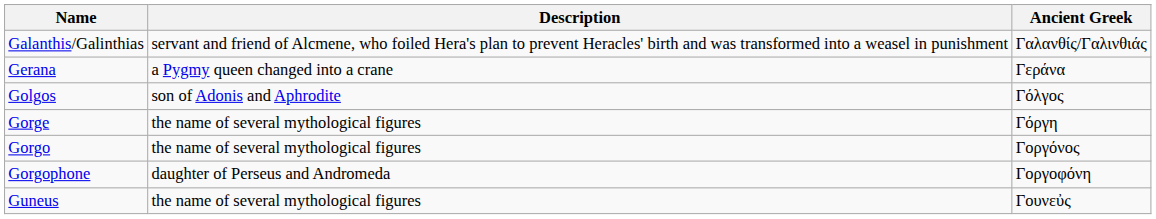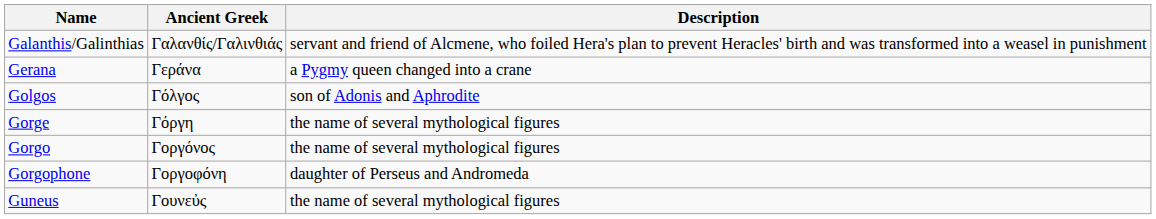 <table class="wikitable">
 <tr>
 <th>Name</th>
+<th>Ancient Greek</th>
 <th>Description</th>
-<th>Ancient Greek</th>
 </tr>
 <tr>
 <td><a href='#'>Galanthis</a>/Galinthias</td>
+<td>Γαλανθίς/Γαλινθιάς</td>
 <td>servant and friend of Alcmene, who foiled Hera's plan to prevent Heracles' birth and was transformed into a weasel in punishment</td>
-<td>Γαλανθίς/Γαλινθιάς</td>
 </tr>
 <tr>
 <td><a href='#'>Gerana</a></td>
+<td>Γεράνα</td>
 <td>a <a href='#'>Pygmy</a> queen changed into a crane</td>
-<td>Γεράνα</td>
 </tr>
 <tr>
 <td><a href='#'>Golgos</a></td>
+<td>Γόλγος</td>
 <td>son of <a href='#'>Adonis</a> and <a href='#'>Aphrodite</a></td>
-<td>Γόλγος</td>
 </tr>
 <tr>
 <td><a href='#'>Gorge</a></td>
+<td>Γόργη</td>
 <td>the name of several mythological figures</td>
-<td>Γόργη</td>
 </tr>
 <tr>
 <td><a href='#'>Gorgo</a></td>
+<td>Γοργόνος</td>
 <td>the name of several mythological figures</td>
-<td>Γοργόνος</td>
 </tr>
 <tr>
 <td><a href='#'>Gorgophone</a></td>
+<td>Γοργοφόνη</td>
 <td>daughter of Perseus and Andromeda</td>
-<td>Γοργοφόνη</td>
 </tr>
 <tr>
 <td><a href='#'>Guneus</a></td>
+<td>Γουνεὐς</td>
 <td>the name of several mythological figures</td>
-<td>Γουνεὐς</td>
 </tr>
 </table>
